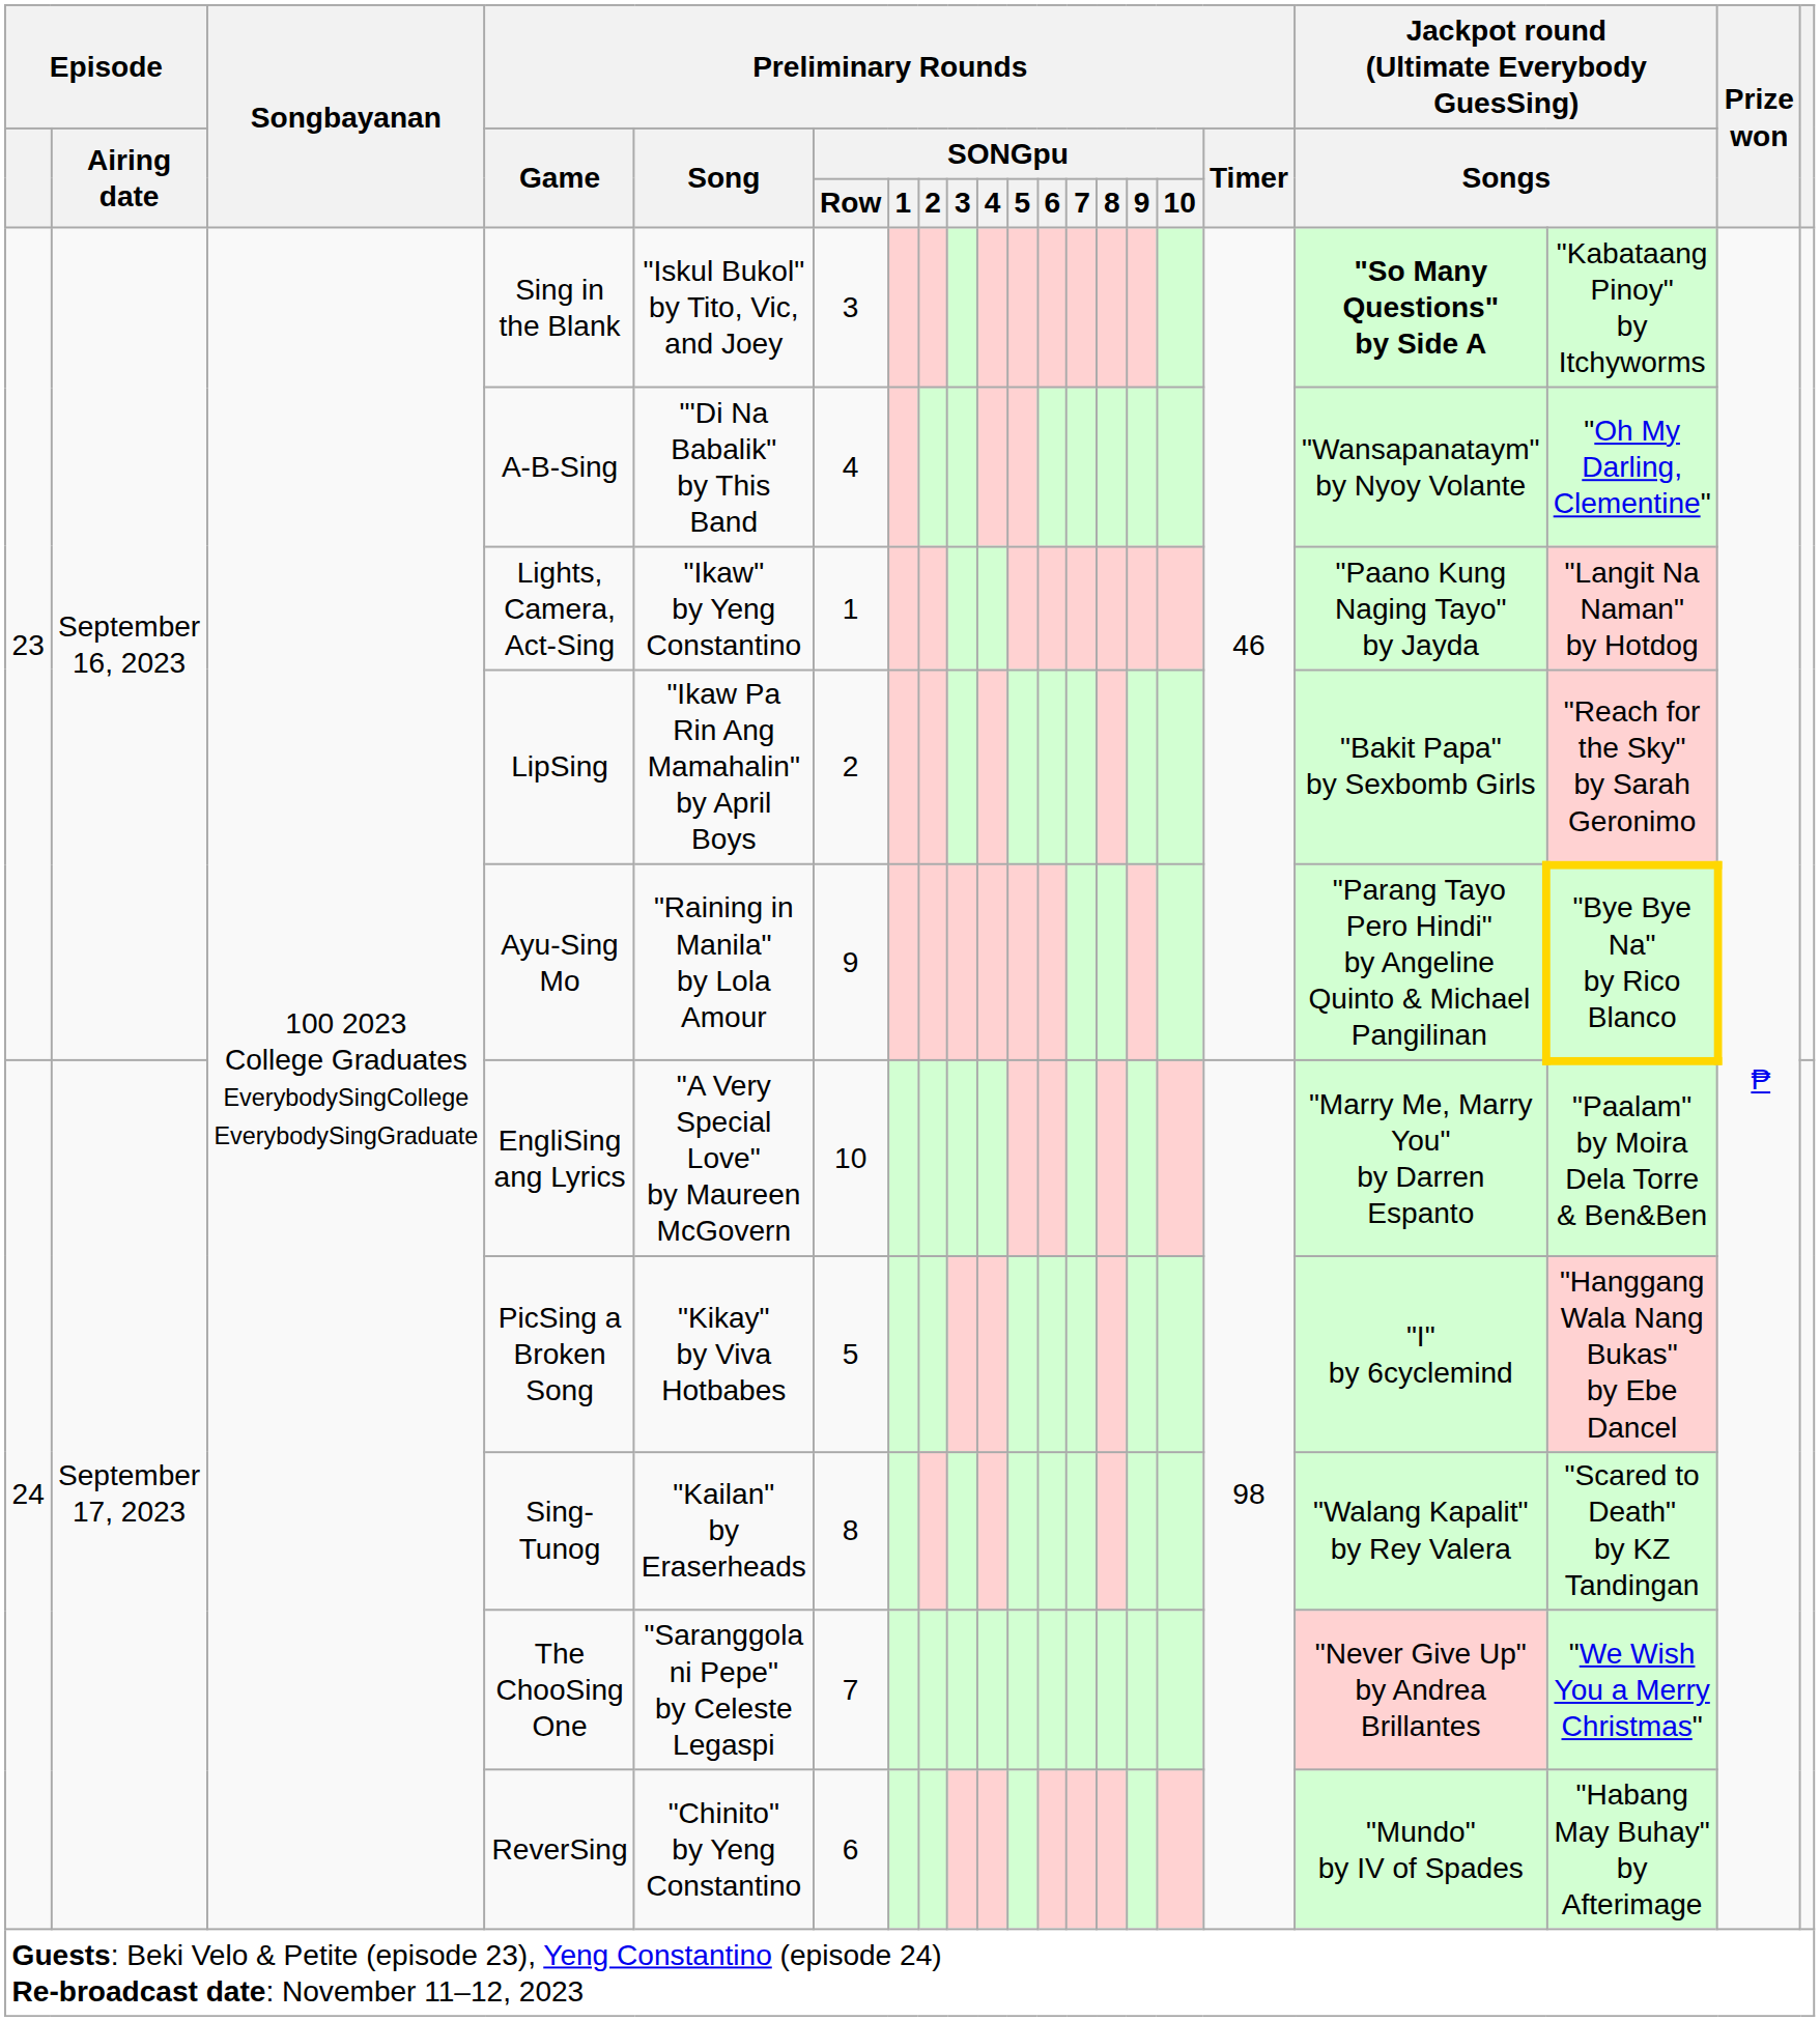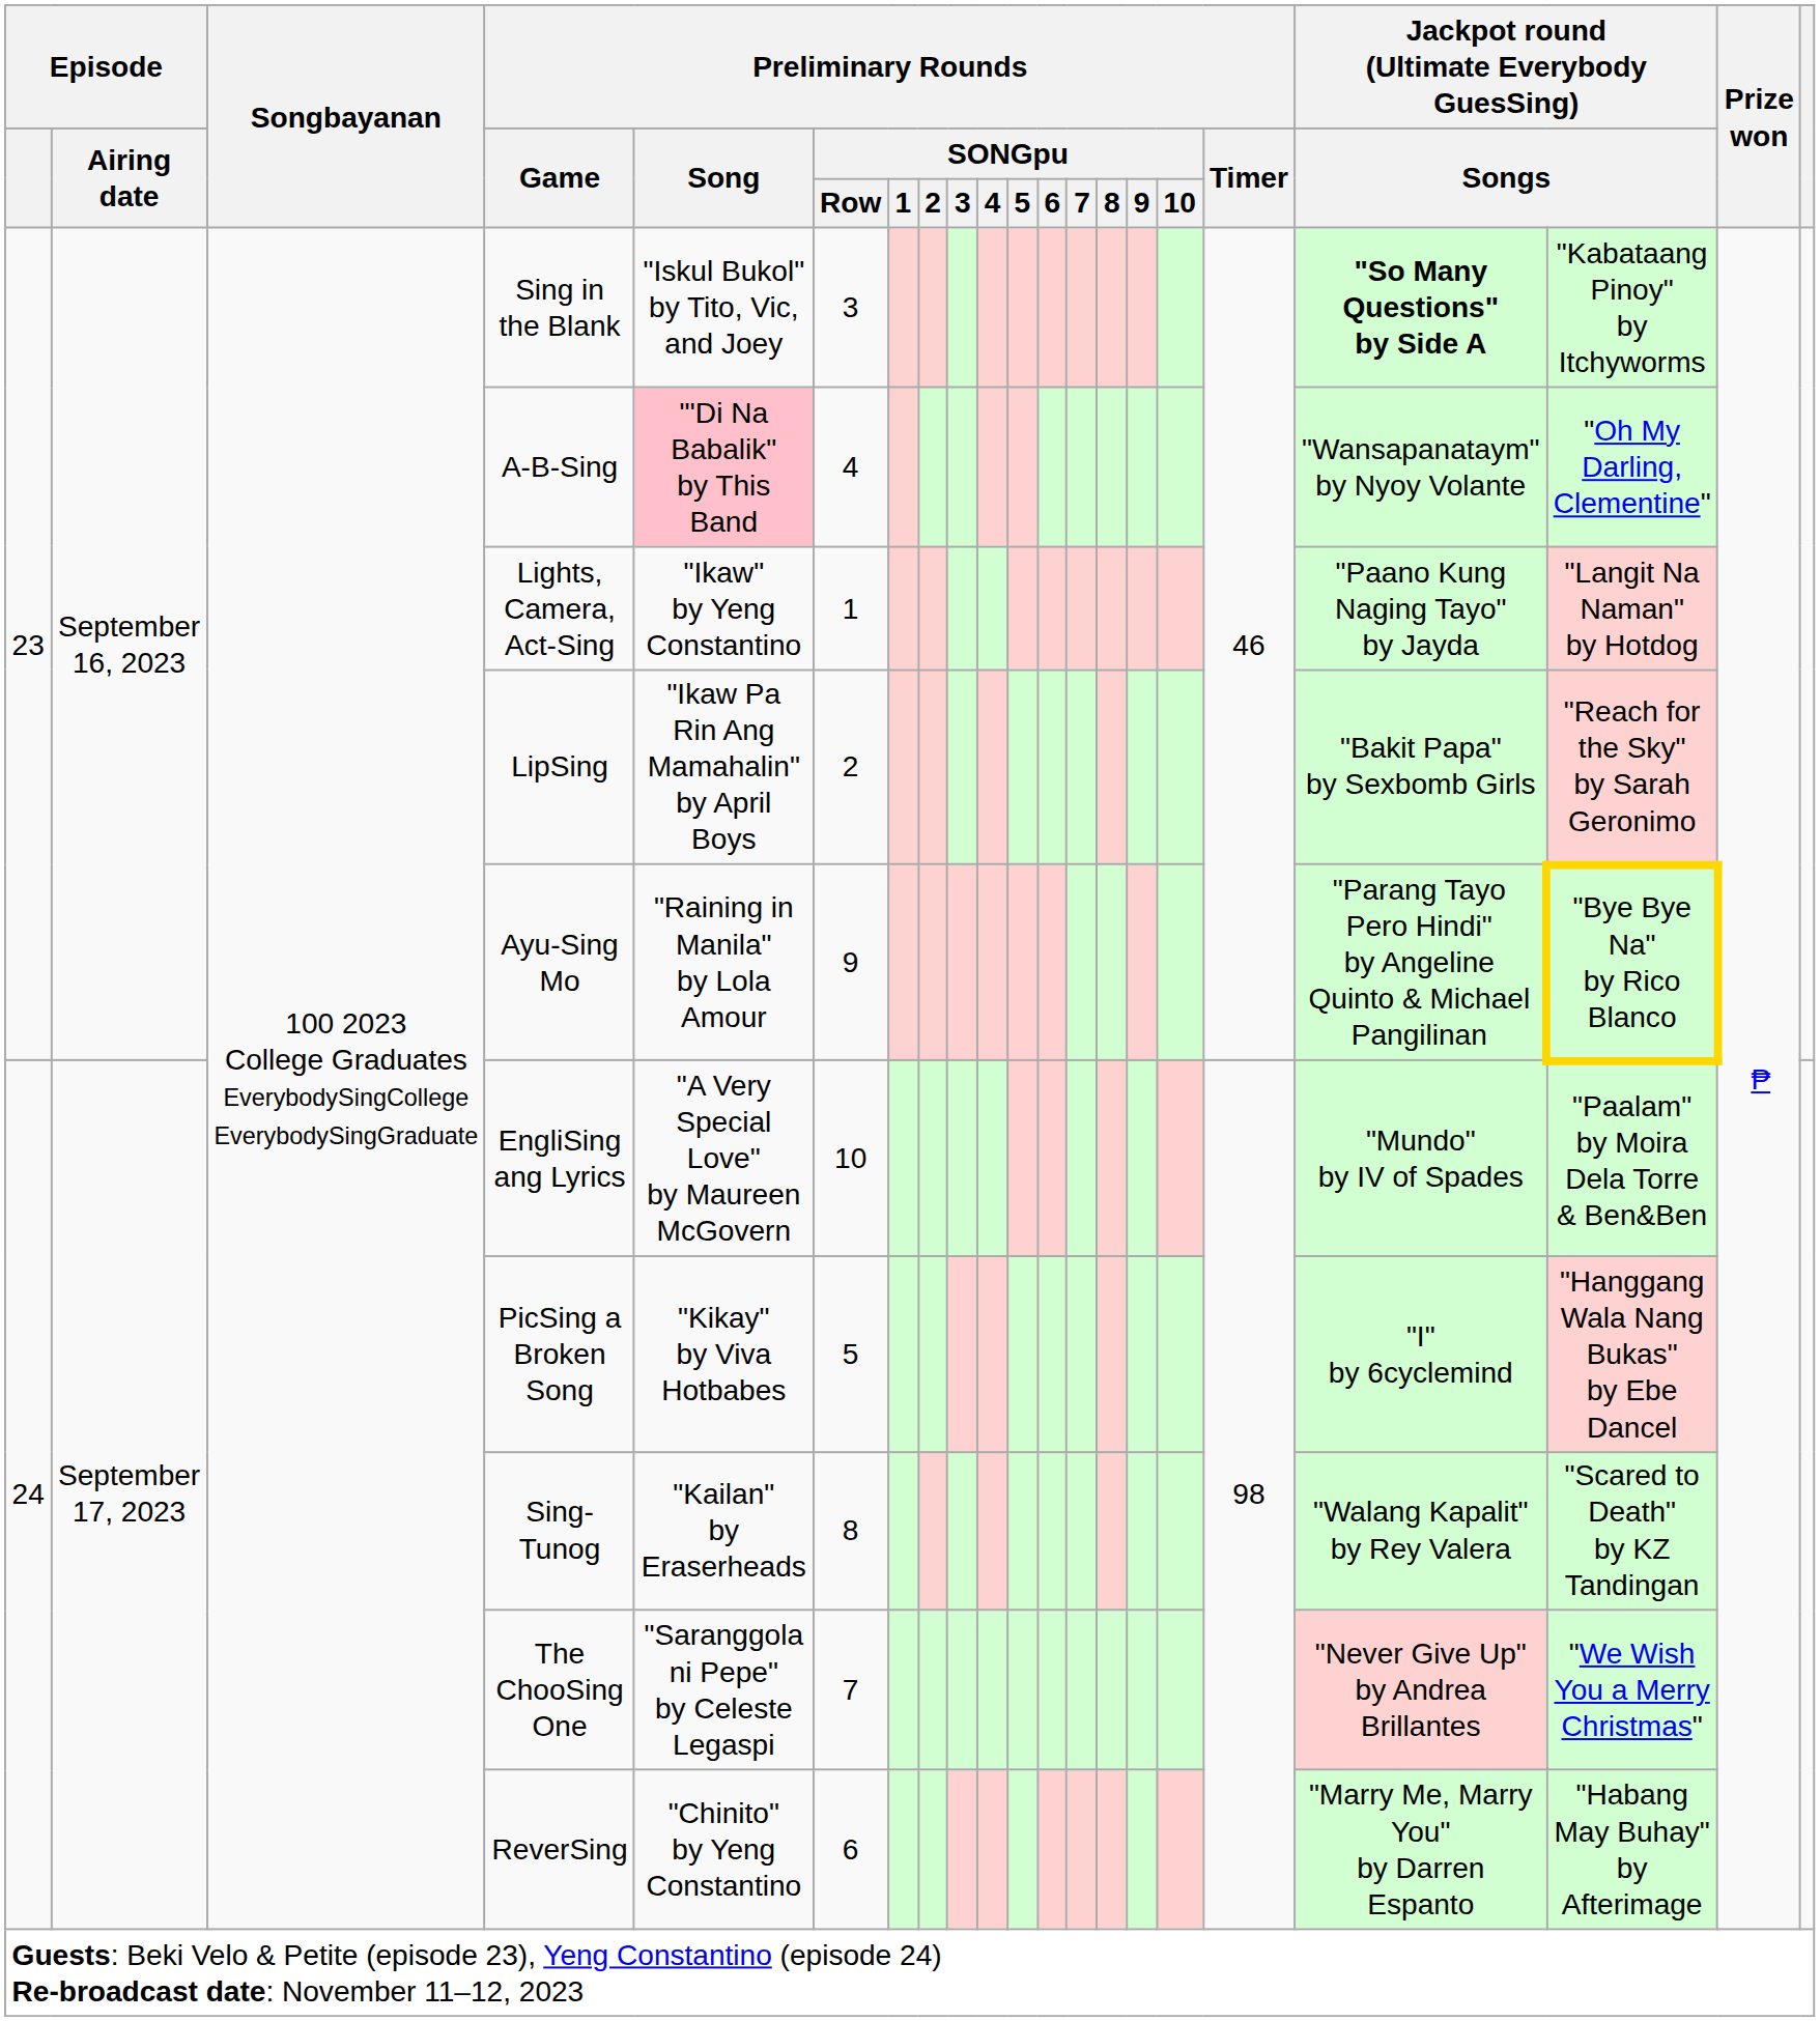 <table class="wikitable" style="text-align:center; font-size:90%; line-height:18px;" width="100%">
 <tr>
 <th colspan="2">Episode</th>
 <th rowspan="3">Songbayanan</th>
 <th colspan="14">Preliminary Rounds</th>
 <th colspan="2">Jackpot round<br><strong>(Ultimate Everybody GuesSing)</strong></th>
 <th rowspan="3">Prize won</th>
 <th rowspan="3"></th>
 </tr>
 <tr>
 <th rowspan="2"></th>
 <th rowspan="2">Airing date</th>
 <th rowspan="2">Game</th>
 <th rowspan="2">Song</th>
 <th colspan="11">SONGpu</th>
 <th rowspan="2">Timer</th>
 <th colspan="2" rowspan="2">Songs</th>
 </tr>
 <tr>
 <th>Row</th>
 <th>1</th>
 <th>2</th>
 <th>3</th>
 <th>4</th>
 <th>5</th>
 <th>6</th>
 <th>7</th>
 <th>8</th>
 <th>9</th>
 <th>10</th>
 </tr>
 <tr>
 <td rowspan="5">23</td>
 <td rowspan="5">September 16, 2023</td>
 <td rowspan="10">100 2023<br>College Graduates<br><small>EverybodySingCollege<br>EverybodySingGraduate</small></td>
 <td>Sing in the Blank</td>
 <td>"Iskul Bukol"<br>by Tito, Vic, and Joey</td>
 <td>3</td>
 <td style="background:#FFD2D2"></td>
 <td style="background:#FFD2D2"></td>
 <td style="background:#D2FFD2"></td>
 <td style="background:#FFD2D2"></td>
 <td style="background:#FFD2D2"></td>
 <td style="background:#FFD2D2"></td>
 <td style="background:#FFD2D2"></td>
 <td style="background:#FFD2D2"></td>
 <td style="background:#FFD2D2"></td>
 <td style="background:#D2FFD2"></td>
 <td rowspan="5">46<br></td>
 <td style="background:#D2FFD2"><strong>"So Many Questions"<br>by Side A</strong></td>
 <td style="background:#D2FFD2">"Kabataang Pinoy"<br>by Itchyworms</td>
 <td rowspan="10"><a href='#'>₱</a></td>
 <td rowspan="5"><br></td>
 </tr>
 <tr>
 <td>A-B-Sing</td>
-<td>"'Di Na Babalik"<br>by This Band</td>
+<td style="background: pink;">"'Di Na Babalik"<br>by This Band</td>
 <td>4</td>
 <td style="background:#FFD2D2"></td>
 <td style="background:#D2FFD2"></td>
 <td style="background:#D2FFD2"></td>
 <td style="background:#FFD2D2"></td>
 <td style="background:#FFD2D2"></td>
 <td style="background:#D2FFD2"></td>
 <td style="background:#D2FFD2"></td>
 <td style="background:#D2FFD2"></td>
 <td style="background:#D2FFD2"></td>
 <td style="background:#D2FFD2"></td>
 <td style="background:#D2FFD2">"Wansapanataym"<br>by Nyoy Volante</td>
 <td style="background:#D2FFD2">"<a href='#'>Oh My Darling, Clementine</a>"</td>
 </tr>
 <tr>
 <td>Lights, Camera, Act-Sing</td>
 <td>"Ikaw"<br>by Yeng Constantino</td>
 <td>1</td>
 <td style="background:#FFD2D2"></td>
 <td style="background:#FFD2D2"></td>
 <td style="background:#D2FFD2"></td>
 <td style="background:#D2FFD2"></td>
 <td style="background:#FFD2D2"></td>
 <td style="background:#FFD2D2"></td>
 <td style="background:#FFD2D2"></td>
 <td style="background:#FFD2D2"></td>
 <td style="background:#FFD2D2"></td>
 <td style="background:#FFD2D2"></td>
 <td style="background:#D2FFD2">"Paano Kung Naging Tayo"<br>by Jayda</td>
 <td style="background:#FFD2D2">"Langit Na Naman"<br>by Hotdog</td>
 </tr>
 <tr>
 <td>LipSing</td>
 <td>"Ikaw Pa Rin Ang Mamahalin"<br>by April Boys</td>
 <td>2</td>
 <td style="background:#FFD2D2"></td>
 <td style="background:#FFD2D2"></td>
 <td style="background:#D2FFD2"></td>
 <td style="background:#FFD2D2"></td>
 <td style="background:#D2FFD2"></td>
 <td style="background:#D2FFD2"></td>
 <td style="background:#D2FFD2"></td>
 <td style="background:#FFD2D2"></td>
 <td style="background:#D2FFD2"></td>
 <td style="background:#D2FFD2"></td>
 <td style="background:#D2FFD2">"Bakit Papa"<br>by Sexbomb Girls</td>
 <td style="background:#FFD2D2">"Reach for the Sky"<br>by Sarah Geronimo</td>
 </tr>
 <tr>
 <td>Ayu-Sing Mo</td>
 <td>"Raining in Manila"<br>by Lola Amour</td>
 <td>9</td>
 <td style="background:#FFD2D2"></td>
 <td style="background:#FFD2D2"></td>
 <td style="background:#FFD2D2"></td>
 <td style="background:#FFD2D2"></td>
 <td style="background:#FFD2D2"></td>
 <td style="background:#FFD2D2"></td>
 <td style="background:#D2FFD2"></td>
 <td style="background:#D2FFD2"></td>
 <td style="background:#FFD2D2"></td>
 <td style="background:#D2FFD2"></td>
 <td style="background:#D2FFD2">"Parang Tayo Pero Hindi"<br>by Angeline Quinto & Michael Pangilinan</td>
 <td style="background: #D2FFD2; border:solid 4px #FFD700;">"Bye Bye Na"<br>by Rico Blanco</td>
 </tr>
 <tr>
 <td rowspan="5">24</td>
 <td rowspan="5">September 17, 2023</td>
 <td>EngliSing ang Lyrics</td>
 <td>"A Very Special Love"<br>by Maureen McGovern</td>
 <td>10</td>
 <td style="background:#D2FFD2"></td>
 <td style="background:#D2FFD2"></td>
 <td style="background:#D2FFD2"></td>
 <td style="background:#D2FFD2"></td>
 <td style="background:#FFD2D2"></td>
 <td style="background:#FFD2D2"></td>
 <td style="background:#D2FFD2"></td>
 <td style="background:#FFD2D2"></td>
 <td style="background:#D2FFD2"></td>
 <td style="background:#FFD2D2"></td>
 <td rowspan="5">98<br></td>
-<td style="background:#D2FFD2">"Marry Me, Marry You"<br>by Darren Espanto</td>
+<td style="background:#D2FFD2">"Mundo"<br>by IV of Spades</td>
 <td style="background:#D2FFD2">"Paalam"<br>by Moira Dela Torre & Ben&Ben</td>
 <td rowspan="5"><br></td>
 </tr>
 <tr>
 <td>PicSing a Broken Song</td>
 <td>"Kikay"<br>by Viva Hotbabes</td>
 <td>5</td>
 <td style="background:#D2FFD2"></td>
 <td style="background:#D2FFD2"></td>
 <td style="background:#FFD2D2"></td>
 <td style="background:#FFD2D2"></td>
 <td style="background:#D2FFD2"></td>
 <td style="background:#D2FFD2"></td>
 <td style="background:#D2FFD2"></td>
 <td style="background:#FFD2D2"></td>
 <td style="background:#D2FFD2"></td>
 <td style="background:#D2FFD2"></td>
 <td style="background:#D2FFD2">"I"<br>by 6cyclemind</td>
 <td style="background:#FFD2D2">"Hanggang Wala Nang Bukas"<br>by Ebe Dancel</td>
 </tr>
 <tr>
 <td>Sing-Tunog</td>
 <td>"Kailan"<br>by Eraserheads</td>
 <td>8</td>
 <td style="background:#D2FFD2"></td>
 <td style="background:#FFD2D2"></td>
 <td style="background:#D2FFD2"></td>
 <td style="background:#FFD2D2"></td>
 <td style="background:#D2FFD2"></td>
 <td style="background:#D2FFD2"></td>
 <td style="background:#D2FFD2"></td>
 <td style="background:#FFD2D2"></td>
 <td style="background:#D2FFD2"></td>
 <td style="background:#D2FFD2"></td>
 <td style="background:#D2FFD2">"Walang Kapalit"<br>by Rey Valera</td>
 <td style="background:#D2FFD2">"Scared to Death"<br>by KZ Tandingan</td>
 </tr>
 <tr>
 <td>The ChooSing One</td>
 <td>"Saranggola ni Pepe"<br>by Celeste Legaspi</td>
 <td>7</td>
 <td style="background:#D2FFD2"></td>
 <td style="background:#D2FFD2"></td>
 <td style="background:#D2FFD2"></td>
 <td style="background:#D2FFD2"></td>
 <td style="background:#D2FFD2"></td>
 <td style="background:#D2FFD2"></td>
 <td style="background:#D2FFD2"></td>
 <td style="background:#D2FFD2"></td>
 <td style="background:#D2FFD2"></td>
 <td style="background:#D2FFD2"></td>
 <td style="background:#FFD2D2">"Never Give Up"<br>by Andrea Brillantes</td>
 <td style="background:#D2FFD2">"<a href='#'>We Wish You a Merry Christmas</a>"</td>
 </tr>
 <tr>
 <td>ReverSing</td>
 <td>"Chinito"<br>by Yeng Constantino</td>
 <td>6</td>
 <td style="background:#D2FFD2"></td>
 <td style="background:#D2FFD2"></td>
 <td style="background:#FFD2D2"></td>
 <td style="background:#FFD2D2"></td>
 <td style="background:#D2FFD2"></td>
 <td style="background:#FFD2D2"></td>
 <td style="background:#FFD2D2"></td>
 <td style="background:#FFD2D2"></td>
 <td style="background:#D2FFD2"></td>
 <td style="background:#FFD2D2"></td>
-<td style="background:#D2FFD2">"Mundo"<br>by IV of Spades</td>
+<td style="background:#D2FFD2">"Marry Me, Marry You"<br>by Darren Espanto</td>
 <td style="background:#D2FFD2">"Habang May Buhay"<br>by Afterimage</td>
 </tr>
 <tr>
 <td colspan="21" style="background:white;" align="left"><strong>Guests</strong>: Beki Velo & Petite (episode 23), <a href='#'>Yeng Constantino</a> (episode 24)<br><strong>Re-broadcast date</strong>: November 11–12, 2023</td>
 </tr>
 </table>
